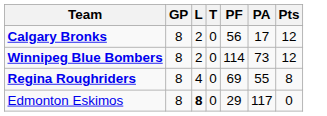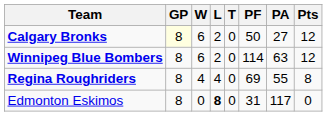 <table class="wikitable">
 <tr>
 <th>Team</th>
 <th>GP</th>
+<th>W</th>
 <th>L</th>
 <th>T</th>
 <th>PF</th>
 <th>PA</th>
 <th>Pts</th>
 </tr>
 <tr align="center">
 <td align="left"><strong><a href='#'>Calgary Bronks</a></strong></td>
-<td>8</td>
+<td style="background: lightyellow;">8</td>
+<td>6</td>
 <td>2</td>
 <td>0</td>
-<td>56</td>
-<td>17</td>
+<td>50</td>
+<td>27</td>
 <td>12</td>
 </tr>
 <tr align="center">
 <td align="left"><strong><a href='#'>Winnipeg Blue Bombers</a></strong></td>
 <td>8</td>
+<td>6</td>
 <td>2</td>
 <td>0</td>
 <td>114</td>
-<td>73</td>
+<td>63</td>
 <td>12</td>
 </tr>
 <tr align="center">
 <td align="left"><strong><a href='#'>Regina Roughriders</a></strong></td>
 <td>8</td>
+<td>4</td>
 <td>4</td>
 <td>0</td>
 <td>69</td>
 <td>55</td>
 <td>8</td>
 </tr>
 <tr align="center">
 <td align="left"><a href='#'>Edmonton Eskimos</a></td>
 <td>8</td>
+<td>0</td>
 <td><strong>8</strong></td>
 <td>0</td>
-<td>29</td>
+<td>31</td>
 <td>117</td>
 <td>0</td>
 </tr>
 </table>
